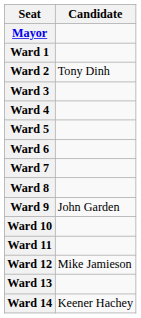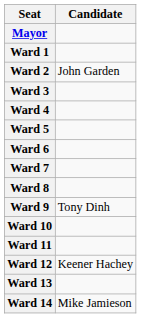 <table class="wikitable">
 <tr>
 <th>Seat</th>
 <th>Candidate</th>
 </tr>
 <tr>
 <th><a href='#'>Mayor</a></th>
 <td></td>
 </tr>
 <tr>
 <th>Ward 1</th>
 <td></td>
 </tr>
 <tr>
 <th>Ward 2</th>
-<td>Tony Dinh</td>
+<td>John Garden</td>
 </tr>
 <tr>
 <th>Ward 3</th>
 <td></td>
 </tr>
 <tr>
 <th>Ward 4</th>
 <td></td>
 </tr>
 <tr>
 <th>Ward 5</th>
 <td></td>
 </tr>
 <tr>
 <th>Ward 6</th>
 <td></td>
 </tr>
 <tr>
 <th>Ward 7</th>
 <td></td>
 </tr>
 <tr>
 <th>Ward 8</th>
 <td></td>
 </tr>
 <tr>
 <th>Ward 9</th>
-<td>John Garden</td>
+<td>Tony Dinh</td>
 </tr>
 <tr>
 <th>Ward 10</th>
 <td></td>
 </tr>
 <tr>
 <th>Ward 11</th>
 <td></td>
 </tr>
 <tr>
 <th>Ward 12</th>
-<td>Mike Jamieson</td>
+<td>Keener Hachey</td>
 </tr>
 <tr>
 <th>Ward 13</th>
 <td></td>
 </tr>
 <tr>
 <th>Ward 14</th>
-<td>Keener Hachey</td>
+<td>Mike Jamieson</td>
 </tr>
 </table>
